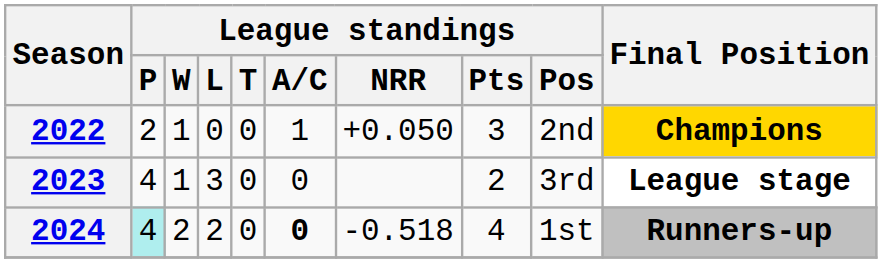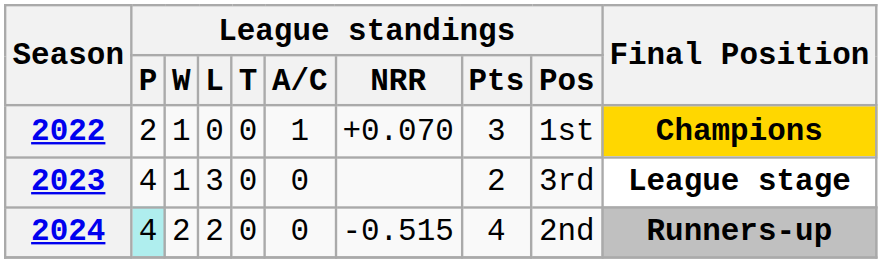 <table class="wikitable sortable" style="text-align:center">
 <tr>
 <th scope="col" rowspan="2">Season</th>
 <th scope="col" colspan="8">League standings</th>
 <th scope="col" rowspan="2">Final Position</th>
 </tr>
 <tr>
 <th scope="col">P</th>
 <th scope="col">W</th>
 <th scope="col">L</th>
 <th scope="col">T</th>
 <th scope="col">A/C</th>
 <th scope="col">NRR</th>
 <th scope="col">Pts</th>
 <th scope="col">Pos</th>
 </tr>
 <tr>
 <th scope="row"><a href='#'>2022</a></th>
 <td>2</td>
 <td>1</td>
 <td>0</td>
 <td>0</td>
 <td>1</td>
-<td>+0.050</td>
+<td>+0.070</td>
 <td>3</td>
-<td>2nd</td>
+<td>1st</td>
 <th style="background: gold;">Champions</th>
 </tr>
 <tr>
 <th scope="row"><a href='#'>2023</a></th>
 <td>4</td>
 <td>1</td>
 <td>3</td>
 <td>0</td>
 <td>0</td>
 <td></td>
 <td>2</td>
 <td>3rd</td>
 <th style="background: white;">League stage</th>
 </tr>
 <tr>
 <th scope="row"><a href='#'>2024</a></th>
 <td style="background: paleturquoise;">4</td>
 <td>2</td>
 <td>2</td>
 <td>0</td>
-<td><strong>0</strong></td>
-<td>-0.518</td>
+<td>0</td>
+<td>-0.515</td>
 <td>4</td>
-<td>1st</td>
+<td>2nd</td>
 <th style="background: silver;">Runners-up</th>
 </tr>
 <tr>
 </tr>
 </table>
